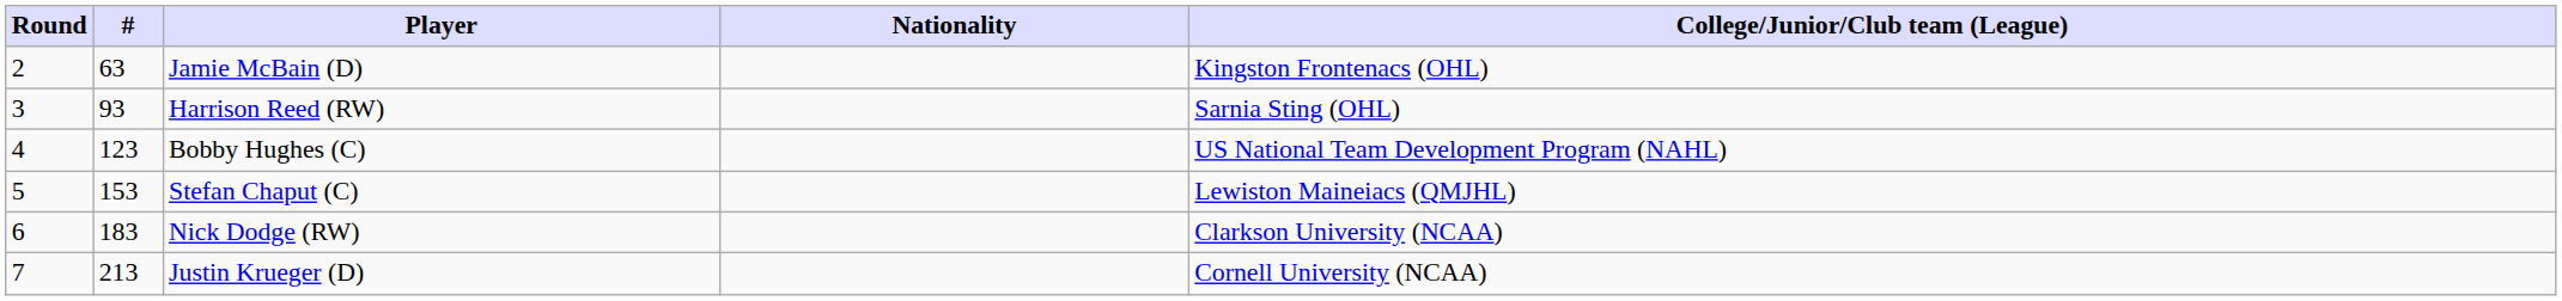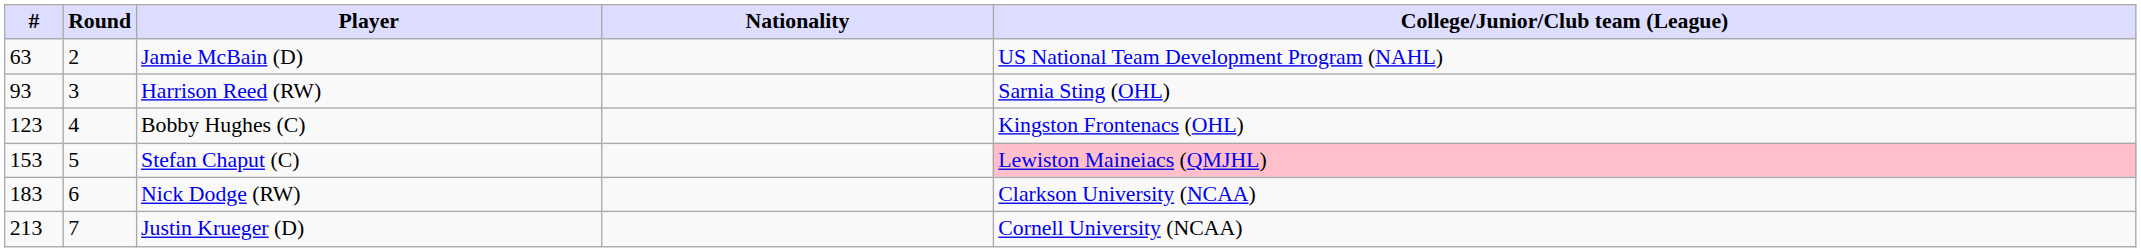 <table class="wikitable">
 <tr>
+<th style="background:#ddf; width:2.75%;">#</th>
 <th style="background:#ddf; width:2.75%;">Round</th>
-<th style="background:#ddf; width:2.75%;">#</th>
 <th style="background:#ddf; width:22.0%;">Player</th>
 <th style="background:#ddf; width:18.5%;">Nationality</th>
 <th style="background:#ddf; width:100.0%;">College/Junior/Club team (League)</th>
 </tr>
 <tr>
+<td>63</td>
 <td>2</td>
-<td>63</td>
 <td><a href='#'>Jamie McBain</a> (D)</td>
 <td></td>
-<td><a href='#'>Kingston Frontenacs</a> (<a href='#'>OHL</a>)</td>
+<td><a href='#'>US National Team Development Program</a> (<a href='#'>NAHL</a>)</td>
 </tr>
 <tr>
+<td>93</td>
 <td>3</td>
-<td>93</td>
 <td><a href='#'>Harrison Reed</a> (RW)</td>
 <td></td>
 <td><a href='#'>Sarnia Sting</a> (<a href='#'>OHL</a>)</td>
 </tr>
 <tr>
+<td>123</td>
 <td>4</td>
-<td>123</td>
 <td>Bobby Hughes (C)</td>
 <td></td>
-<td><a href='#'>US National Team Development Program</a> (<a href='#'>NAHL</a>)</td>
+<td><a href='#'>Kingston Frontenacs</a> (<a href='#'>OHL</a>)</td>
 </tr>
 <tr>
+<td>153</td>
 <td>5</td>
-<td>153</td>
 <td><a href='#'>Stefan Chaput</a> (C)</td>
 <td></td>
-<td><a href='#'>Lewiston Maineiacs</a> (<a href='#'>QMJHL</a>)</td>
+<td style="background: pink;"><a href='#'>Lewiston Maineiacs</a> (<a href='#'>QMJHL</a>)</td>
 </tr>
 <tr>
+<td>183</td>
 <td>6</td>
-<td>183</td>
 <td><a href='#'>Nick Dodge</a> (RW)</td>
 <td></td>
 <td><a href='#'>Clarkson University</a> (<a href='#'>NCAA</a>)</td>
 </tr>
 <tr>
+<td>213</td>
 <td>7</td>
-<td>213</td>
 <td><a href='#'>Justin Krueger</a> (D)</td>
 <td></td>
 <td><a href='#'>Cornell University</a> (NCAA)</td>
 </tr>
 </table>
